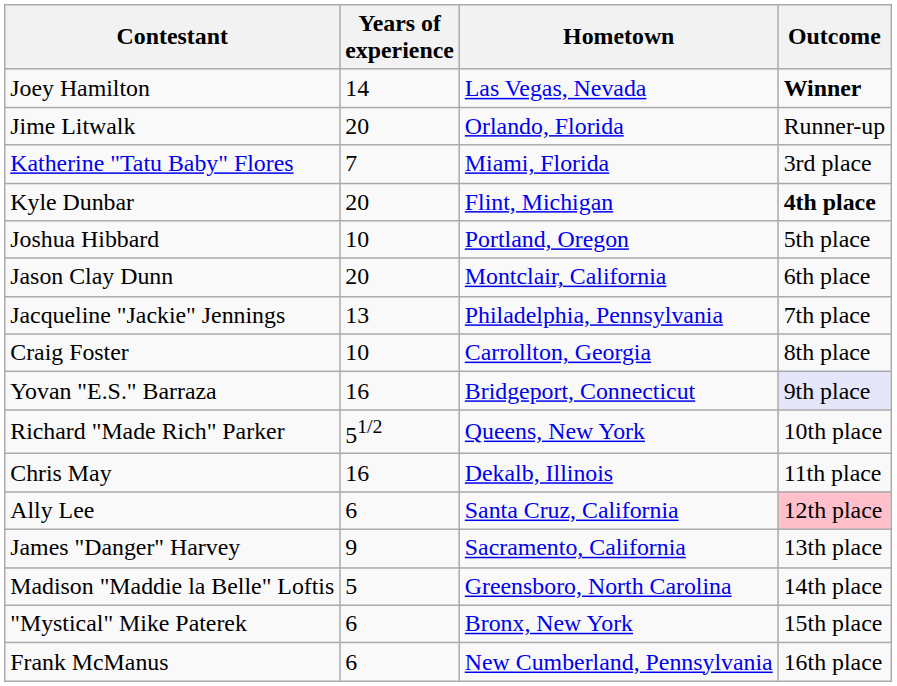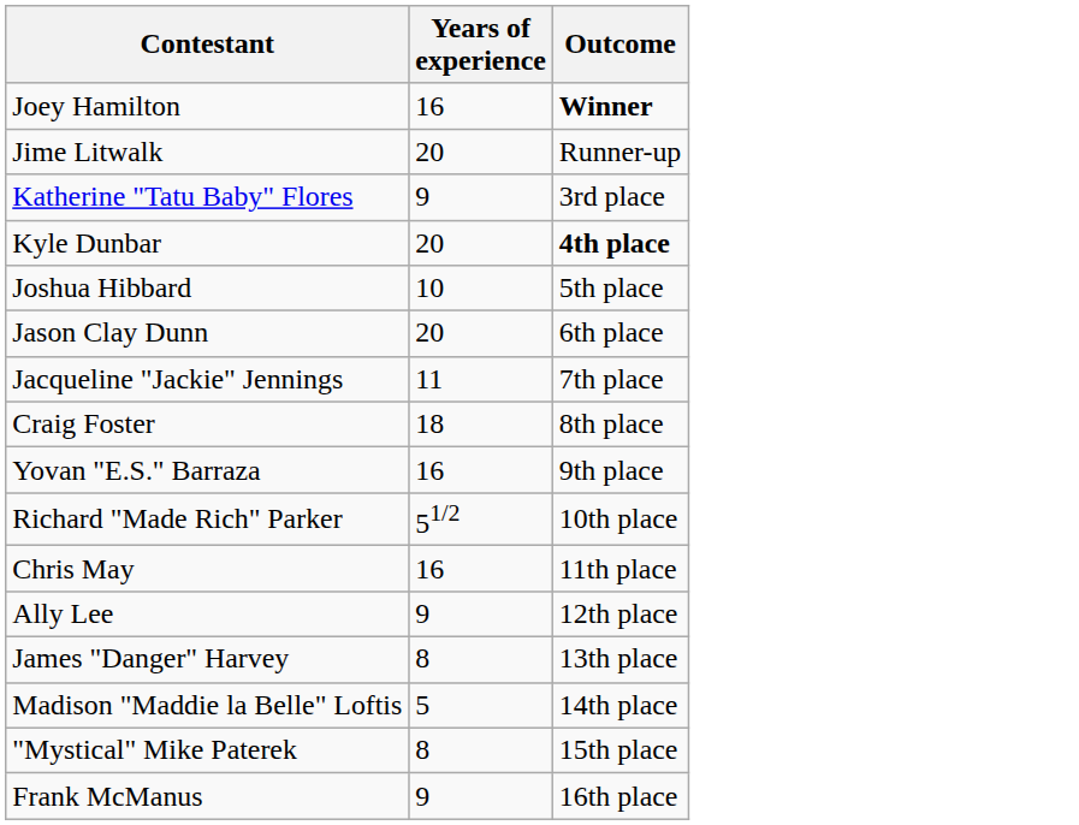 <table class="wikitable sortable">
 <tr>
 <th>Contestant</th>
 <th>Years of<br>experience</th>
-<th>Hometown</th>
 <th>Outcome</th>
 </tr>
 <tr>
 <td>Joey Hamilton</td>
-<td>14</td>
-<td><a href='#'>Las Vegas, Nevada</a></td>
+<td>16</td>
 <td><strong>Winner</strong></td>
 </tr>
 <tr>
 <td>Jime Litwalk</td>
 <td>20</td>
-<td><a href='#'>Orlando, Florida</a></td>
 <td>Runner-up</td>
 </tr>
 <tr>
 <td><a href='#'>Katherine "Tatu Baby" Flores</a></td>
-<td>7</td>
-<td><a href='#'>Miami, Florida</a></td>
+<td>9</td>
 <td>3rd place</td>
 </tr>
 <tr>
 <td>Kyle Dunbar</td>
 <td>20</td>
-<td><a href='#'>Flint, Michigan</a></td>
 <td><strong>4th place</strong></td>
 </tr>
 <tr>
 <td>Joshua Hibbard</td>
 <td>10</td>
-<td><a href='#'>Portland, Oregon</a></td>
 <td>5th place</td>
 </tr>
 <tr>
 <td>Jason Clay Dunn</td>
 <td>20</td>
-<td><a href='#'>Montclair, California</a></td>
 <td>6th place</td>
 </tr>
 <tr>
 <td>Jacqueline "Jackie" Jennings</td>
-<td>13</td>
-<td><a href='#'>Philadelphia, Pennsylvania</a></td>
+<td>11</td>
 <td>7th place</td>
 </tr>
 <tr>
 <td>Craig Foster</td>
-<td>10</td>
-<td><a href='#'>Carrollton, Georgia</a></td>
+<td>18</td>
 <td>8th place</td>
 </tr>
 <tr>
 <td>Yovan "E.S." Barraza</td>
 <td>16</td>
-<td><a href='#'>Bridgeport, Connecticut</a></td>
-<td style="background: lavender;">9th place</td>
+<td>9th place</td>
 </tr>
 <tr>
 <td>Richard "Made Rich" Parker</td>
 <td>5<sup>1/2</sup></td>
-<td><a href='#'>Queens, New York</a></td>
 <td>10th place</td>
 </tr>
 <tr>
 <td>Chris May</td>
 <td>16</td>
-<td><a href='#'>Dekalb, Illinois</a></td>
 <td>11th place</td>
 </tr>
 <tr>
 <td>Ally Lee</td>
-<td>6</td>
-<td><a href='#'>Santa Cruz, California</a></td>
-<td style="background: pink;">12th place</td>
+<td>9</td>
+<td>12th place</td>
 </tr>
 <tr>
 <td>James "Danger" Harvey</td>
-<td>9</td>
-<td><a href='#'>Sacramento, California</a></td>
+<td>8</td>
 <td>13th place</td>
 </tr>
 <tr>
 <td>Madison "Maddie la Belle" Loftis</td>
 <td>5</td>
-<td><a href='#'>Greensboro, North Carolina</a></td>
 <td>14th place</td>
 </tr>
 <tr>
 <td>"Mystical" Mike Paterek</td>
-<td>6</td>
-<td><a href='#'>Bronx, New York</a></td>
+<td>8</td>
 <td>15th place</td>
 </tr>
 <tr>
 <td>Frank McManus</td>
-<td>6</td>
-<td><a href='#'>New Cumberland, Pennsylvania</a></td>
+<td>9</td>
 <td>16th place</td>
 </tr>
 </table>
